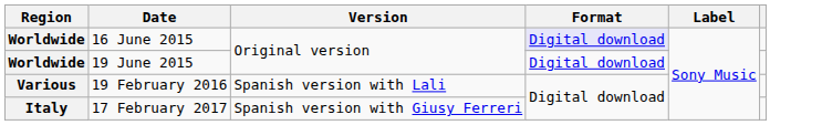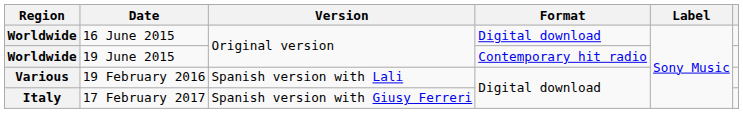 <table class="wikitable plainrowheaders">
 <tr>
 <th scope="col">Region</th>
 <th scope="col">Date</th>
 <th scope="col">Version</th>
 <th scope="col">Format</th>
 <th scope="col">Label</th>
 <th scope="col"></th>
 </tr>
 <tr>
 <th scope="row">Worldwide</th>
 <td>16 June 2015</td>
 <td rowspan="2">Original version</td>
-<td style="background: lavender;"><a href='#'>Digital download</a></td>
+<td><a href='#'>Digital download</a></td>
 <td rowspan="4"><a href='#'>Sony Music</a></td>
 <td></td>
 </tr>
 <tr>
 <th scope="row">Worldwide</th>
 <td>19 June 2015</td>
-<td><a href='#'>Digital download</a></td>
+<td><a href='#'>Contemporary hit radio</a></td>
 <td></td>
 </tr>
 <tr>
 <th scope="row">Various</th>
 <td>19 February 2016</td>
 <td>Spanish version with <a href='#'>Lali</a></td>
 <td rowspan="2">Digital download</td>
 <td></td>
 </tr>
 <tr>
 <th scope="row">Italy</th>
 <td>17 February 2017</td>
 <td>Spanish version with <a href='#'>Giusy Ferreri</a></td>
 <td></td>
 </tr>
 </table>
